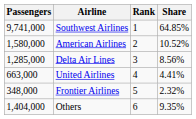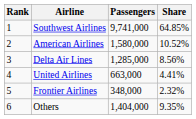 <table class="wikitable sortable" style="font-size: 95%">
 <tr>
+<th>Rank</th>
+<th>Airline</th>
 <th>Passengers</th>
-<th>Airline</th>
-<th>Rank</th>
 <th>Share</th>
 </tr>
 <tr>
+<td>1</td>
+<td><a href='#'>Southwest Airlines</a></td>
 <td>9,741,000</td>
-<td><a href='#'>Southwest Airlines</a></td>
-<td>1</td>
 <td>64.85%</td>
 </tr>
 <tr>
+<td>2</td>
+<td><a href='#'>American Airlines</a></td>
 <td>1,580,000</td>
-<td><a href='#'>American Airlines</a></td>
-<td>2</td>
 <td>10.52%</td>
 </tr>
 <tr>
+<td>3</td>
+<td><a href='#'>Delta Air Lines</a></td>
 <td>1,285,000</td>
-<td><a href='#'>Delta Air Lines</a></td>
-<td>3</td>
 <td>8.56%</td>
 </tr>
 <tr>
+<td>4</td>
+<td><a href='#'>United Airlines</a></td>
 <td>663,000</td>
-<td><a href='#'>United Airlines</a></td>
-<td>4</td>
 <td>4.41%</td>
 </tr>
 <tr>
+<td>5</td>
+<td><a href='#'>Frontier Airlines</a></td>
 <td>348,000</td>
-<td><a href='#'>Frontier Airlines</a></td>
-<td>5</td>
 <td>2.32%</td>
 </tr>
 <tr>
+<td>6</td>
+<td>Others</td>
 <td>1,404,000</td>
-<td>Others</td>
-<td>6</td>
 <td>9.35%</td>
 </tr>
 </table>
